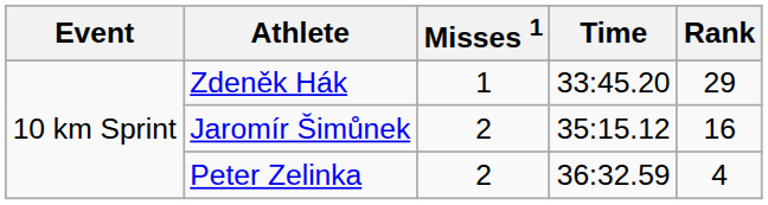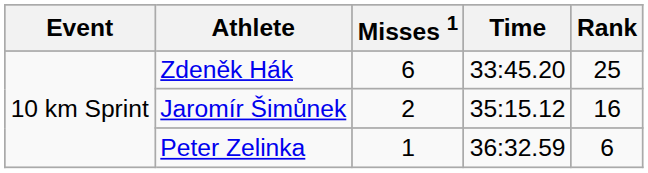 <table class="wikitable" style="font-size:90%">
 <tr>
 <th>Event</th>
 <th>Athlete</th>
 <th>Misses <sup>1</sup></th>
 <th>Time</th>
 <th>Rank</th>
 </tr>
 <tr>
 <td rowspan="3">10 km Sprint</td>
 <td><a href='#'>Zdeněk Hák</a></td>
-<td align="center">1</td>
+<td align="center">6</td>
 <td align="center">33:45.20</td>
-<td align="center">29</td>
+<td align="center">25</td>
 </tr>
 <tr>
 <td><a href='#'>Jaromír Šimůnek</a></td>
 <td align="center">2</td>
 <td align="center">35:15.12</td>
 <td align="center">16</td>
 </tr>
 <tr>
 <td><a href='#'>Peter Zelinka</a></td>
-<td align="center">2</td>
+<td align="center">1</td>
 <td align="center">36:32.59</td>
-<td align="center">4</td>
+<td align="center">6</td>
 </tr>
 </table>
